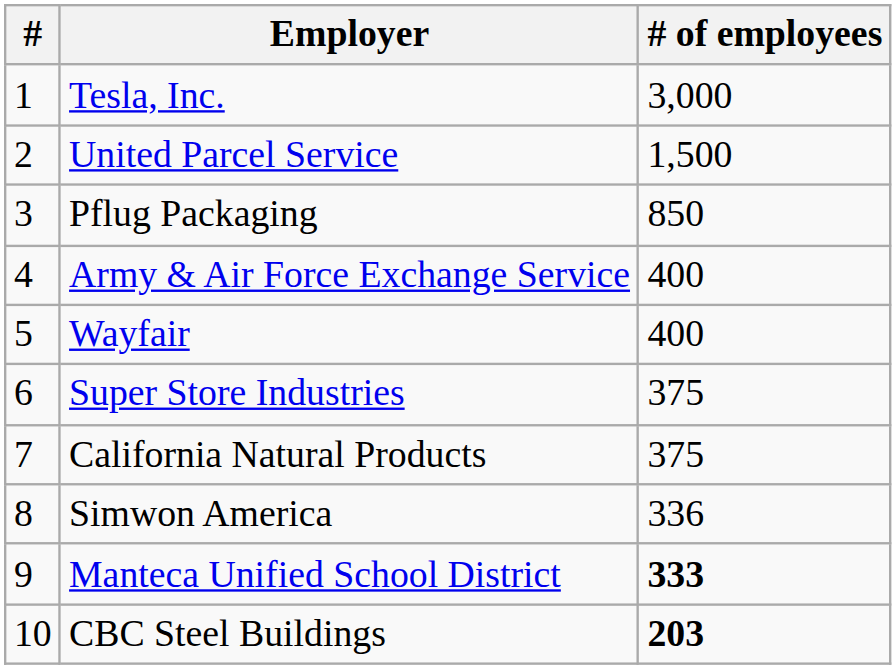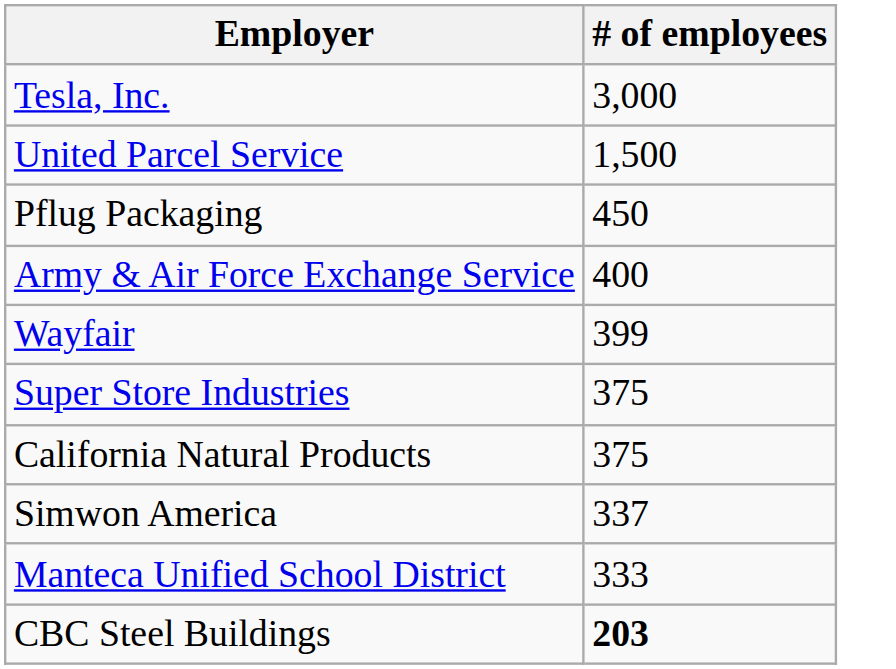 <table class="wikitable">
 <tr>
-<th>#</th>
 <th>Employer</th>
 <th># of employees</th>
 </tr>
 <tr>
-<td>1</td>
 <td><a href='#'>Tesla, Inc.</a></td>
 <td>3,000</td>
 </tr>
 <tr>
-<td>2</td>
 <td><a href='#'>United Parcel Service</a></td>
 <td>1,500</td>
 </tr>
 <tr>
-<td>3</td>
 <td>Pflug Packaging</td>
-<td>850</td>
+<td>450</td>
 </tr>
 <tr>
-<td>4</td>
 <td><a href='#'>Army & Air Force Exchange Service</a></td>
 <td>400</td>
 </tr>
 <tr>
-<td>5</td>
 <td><a href='#'>Wayfair</a></td>
-<td>400</td>
+<td>399</td>
 </tr>
 <tr>
-<td>6</td>
 <td><a href='#'>Super Store Industries</a></td>
 <td>375</td>
 </tr>
 <tr>
-<td>7</td>
 <td>California Natural Products</td>
 <td>375</td>
 </tr>
 <tr>
-<td>8</td>
 <td>Simwon America</td>
-<td>336</td>
+<td>337</td>
 </tr>
 <tr>
-<td>9</td>
 <td><a href='#'>Manteca Unified School District</a></td>
-<td><strong>333</strong></td>
+<td>333</td>
 </tr>
 <tr>
-<td>10</td>
 <td>CBC Steel Buildings</td>
 <td><strong>203</strong></td>
 </tr>
 </table>
